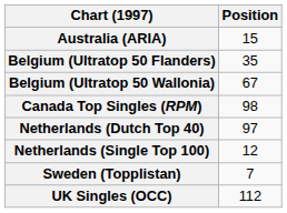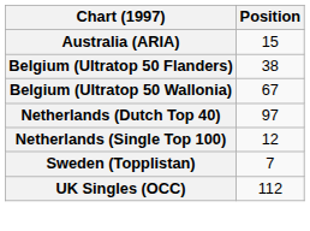 <table class="wikitable sortable plainrowheaders" style="text-align:center">
 <tr>
 <th>Chart (1997)</th>
 <th>Position</th>
 </tr>
 <tr>
 <th scope="row">Australia (ARIA)</th>
 <td>15</td>
 </tr>
 <tr>
 <th scope="row">Belgium (Ultratop 50 Flanders)</th>
-<td>35</td>
+<td>38</td>
 </tr>
 <tr>
 <th scope="row">Belgium (Ultratop 50 Wallonia)</th>
 <td>67</td>
-</tr>
-<tr>
-<th scope="row">Canada Top Singles (<em>RPM</em>)</th>
-<td>98</td>
 </tr>
 <tr>
 <th scope="row">Netherlands (Dutch Top 40)</th>
 <td>97</td>
 </tr>
 <tr>
 <th scope="row">Netherlands (Single Top 100)</th>
 <td>12</td>
 </tr>
 <tr>
 <th scope="row">Sweden (Topplistan)</th>
 <td>7</td>
 </tr>
 <tr>
 <th scope="row">UK Singles (OCC)</th>
 <td>112</td>
 </tr>
 </table>
